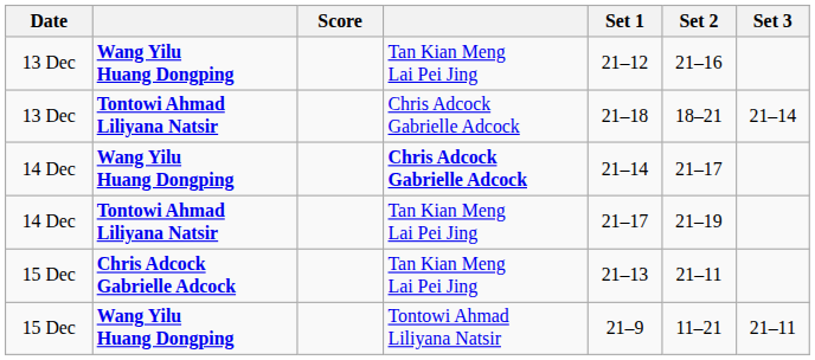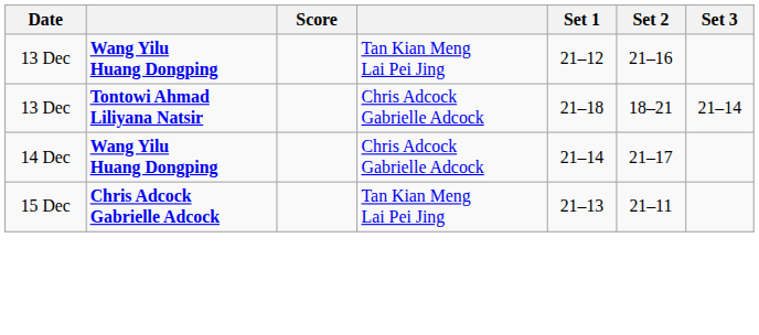 <table class="wikitable" style="text-align: center; font-size:90% ">
 <tr>
 <th width="60">Date</th>
 <th align="right" width="150"></th>
 <th width="60">Score</th>
 <th align="left" width="150"></th>
 <th width="50">Set 1</th>
 <th width="50">Set 2</th>
 <th width="50">Set 3</th>
 </tr>
 <tr>
 <td>13 Dec</td>
 <td align=left><strong> <a href='#'>Wang Yilu</a><br> <a href='#'>Huang Dongping</a></strong></td>
 <td align=center></td>
 <td align=left> <a href='#'>Tan Kian Meng</a><br> <a href='#'>Lai Pei Jing</a></td>
 <td>21–12</td>
 <td>21–16</td>
 <td></td>
 </tr>
 <tr>
 <td>13 Dec</td>
 <td align=left><strong> <a href='#'>Tontowi Ahmad</a><br> <a href='#'>Liliyana Natsir</a></strong></td>
 <td align=center></td>
 <td align=left> <a href='#'>Chris Adcock</a><br> <a href='#'>Gabrielle Adcock</a></td>
 <td>21–18</td>
 <td>18–21</td>
 <td>21–14</td>
 </tr>
 <tr>
 <td>14 Dec</td>
 <td align=left><strong> <a href='#'>Wang Yilu</a><br> <a href='#'>Huang Dongping</a></strong></td>
 <td align=center></td>
-<td align=left><strong> <a href='#'>Chris Adcock</a><br> <a href='#'>Gabrielle Adcock</a></strong></td>
+<td align=left> <a href='#'>Chris Adcock</a><br> <a href='#'>Gabrielle Adcock</a></td>
 <td>21–14</td>
 <td>21–17</td>
-<td></td>
-</tr>
-<tr>
-<td>14 Dec</td>
-<td align=left><strong> <a href='#'>Tontowi Ahmad</a><br> <a href='#'>Liliyana Natsir</a></strong></td>
-<td align=center></td>
-<td align=left> <a href='#'>Tan Kian Meng</a><br> <a href='#'>Lai Pei Jing</a></td>
-<td>21–17</td>
-<td>21–19</td>
 <td></td>
 </tr>
 <tr>
 <td>15 Dec</td>
 <td align=left><strong> <a href='#'>Chris Adcock</a><br> <a href='#'>Gabrielle Adcock</a></strong></td>
 <td align=center></td>
 <td align=left> <a href='#'>Tan Kian Meng</a><br> <a href='#'>Lai Pei Jing</a></td>
 <td>21–13</td>
 <td>21–11</td>
 <td></td>
 </tr>
-<tr>
-<td>15 Dec</td>
-<td align=left><strong> <a href='#'>Wang Yilu</a><br> <a href='#'>Huang Dongping</a></strong></td>
-<td align=center></td>
-<td align=left> <a href='#'>Tontowi Ahmad</a><br> <a href='#'>Liliyana Natsir</a></td>
-<td>21–9</td>
-<td>11–21</td>
-<td>21–11</td>
-</tr>
 </table>
